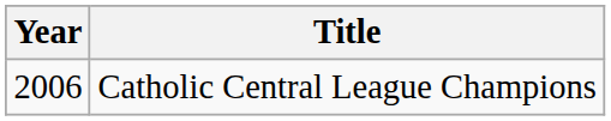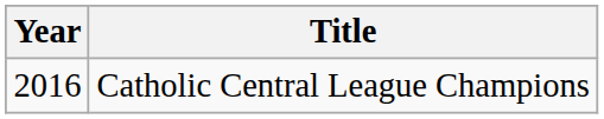 <table class="wikitable mw-collapsible autocollapse">
 <tr>
 <th>Year</th>
 <th>Title</th>
 </tr>
 <tr>
-<td>2006</td>
+<td>2016</td>
 <td>Catholic Central League Champions</td>
 </tr>
 </table>
